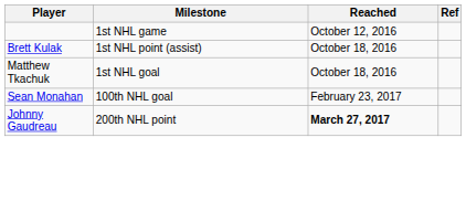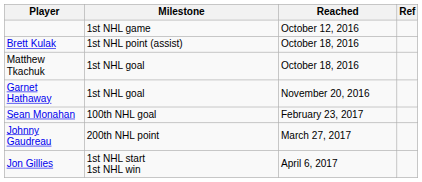 <table class="wikitable sortable" style="width:52%;">
 <tr align=center>
 <th style="width:20%;">Player</th>
 <th style="width:50%;">Milestone</th>
 <th style="width:30%;" data-sort-type="date">Reached</th>
 <th style="width:10%;" data-sort-type="date">Ref</th>
 </tr>
 <tr>
 <td></td>
 <td>1st NHL game</td>
 <td>October 12, 2016</td>
 <td></td>
 </tr>
 <tr>
 <td><a href='#'>Brett Kulak</a></td>
 <td>1st NHL point (assist)</td>
 <td>October 18, 2016</td>
 <td></td>
 </tr>
 <tr>
 <td>Matthew Tkachuk</td>
 <td>1st NHL goal</td>
 <td>October 18, 2016</td>
 <td></td>
 </tr>
 <tr>
+<td><a href='#'>Garnet Hathaway</a></td>
+<td>1st NHL goal</td>
+<td>November 20, 2016</td>
+<td></td>
+</tr>
+<tr>
 <td><a href='#'>Sean Monahan</a></td>
 <td>100th NHL goal</td>
 <td>February 23, 2017</td>
 <td></td>
 </tr>
 <tr>
 <td><a href='#'>Johnny Gaudreau</a></td>
 <td>200th NHL point</td>
-<td><strong>March 27, 2017</strong></td>
+<td>March 27, 2017</td>
+<td></td>
+</tr>
+<tr>
+<td><a href='#'>Jon Gillies</a></td>
+<td>1st NHL start<br>1st NHL win</td>
+<td>April 6, 2017</td>
 <td></td>
 </tr>
 </table>
